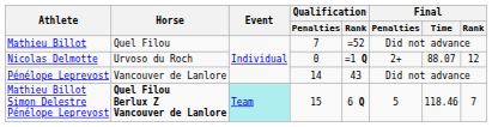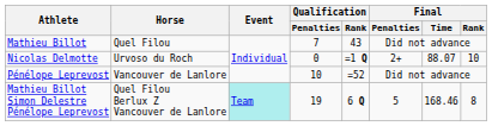 <table class="wikitable" style="font-size:90%">
 <tr>
 <th rowspan="2">Athlete</th>
 <th rowspan="2">Horse</th>
 <th rowspan="2">Event</th>
 <th colspan="2">Qualification</th>
 <th colspan="3">Final</th>
 </tr>
 <tr style="font-size:95%">
 <th>Penalties</th>
 <th>Rank</th>
 <th>Penalties</th>
 <th>Time</th>
 <th>Rank</th>
 </tr>
 <tr align=center>
 <td align=left><a href='#'>Mathieu Billot</a></td>
 <td align=left>Quel Filou</td>
 <td align=left rowspan=3><a href='#'>Individual</a></td>
 <td>7</td>
-<td>=52</td>
+<td>43</td>
 <td colspan="3">Did not advance</td>
 </tr>
 <tr align=center>
 <td align=left><a href='#'>Nicolas Delmotte</a></td>
 <td align=left>Urvoso du Roch</td>
 <td>0</td>
 <td>=1 <strong>Q</strong></td>
 <td>2+</td>
 <td>88.07</td>
-<td>12</td>
+<td>10</td>
 </tr>
 <tr align=center>
 <td align=left><a href='#'>Pénélope Leprevost</a></td>
 <td align=left>Vancouver de Lanlore</td>
-<td>14</td>
-<td>43</td>
+<td>10</td>
+<td>=52</td>
 <td colspan=3>Did not advance</td>
 </tr>
 <tr align=center>
 <td align=left><a href='#'>Mathieu Billot</a><br><a href='#'>Simon Delestre</a><br><a href='#'>Pénélope Leprevost</a></td>
-<td align=left><strong>Quel Filou<br>Berlux Z<br>Vancouver de Lanlore</strong></td>
+<td align=left>Quel Filou<br>Berlux Z<br>Vancouver de Lanlore</td>
 <td align=left style="background: paleturquoise;"><a href='#'>Team</a></td>
-<td>15</td>
+<td>19</td>
 <td>6 <strong>Q</strong></td>
 <td>5</td>
-<td>118.46</td>
-<td>7</td>
+<td>168.46</td>
+<td>8</td>
 </tr>
 </table>
